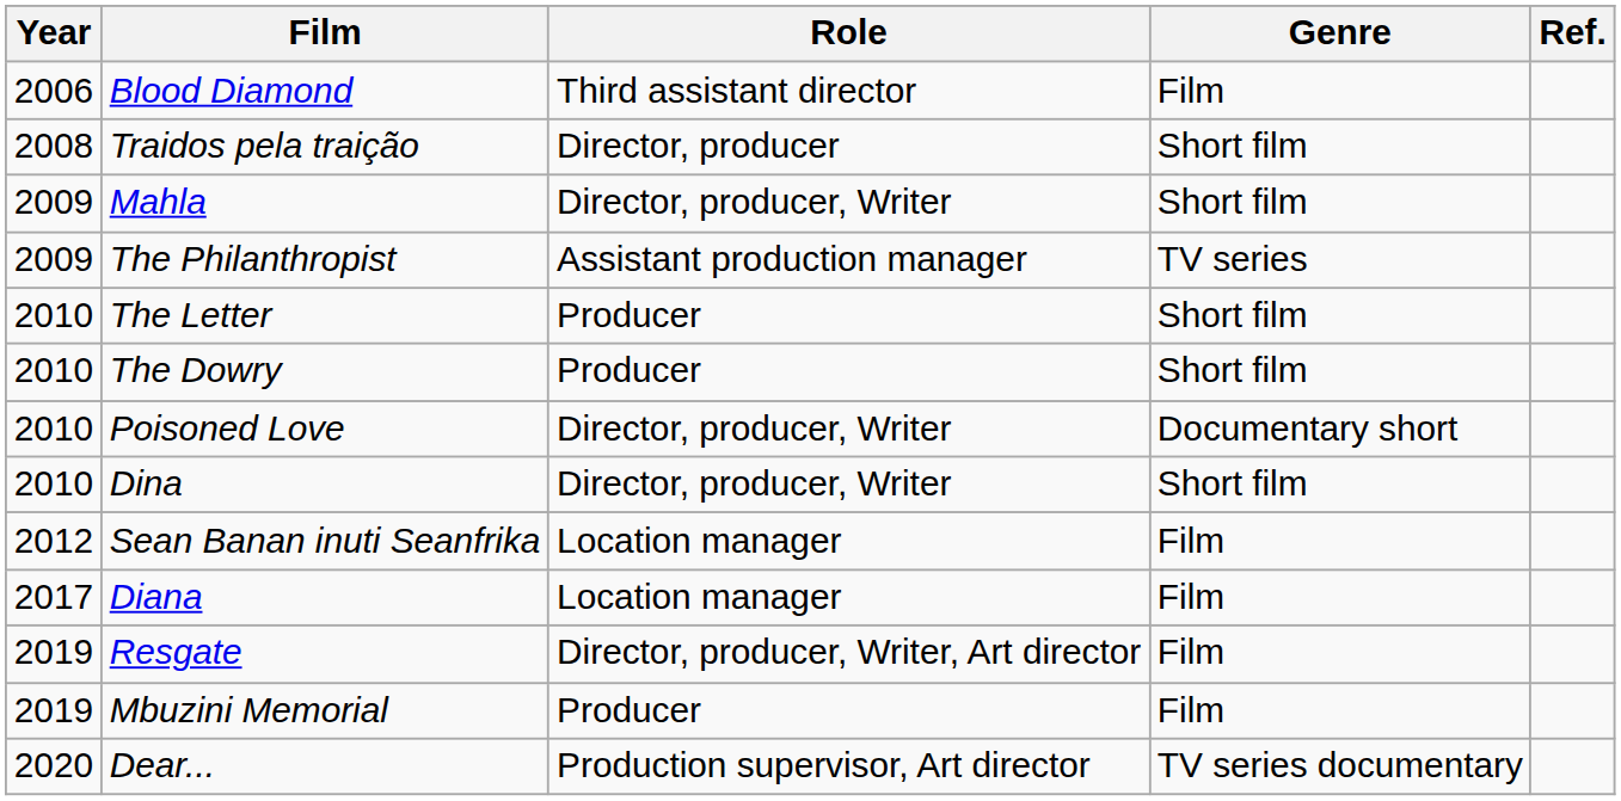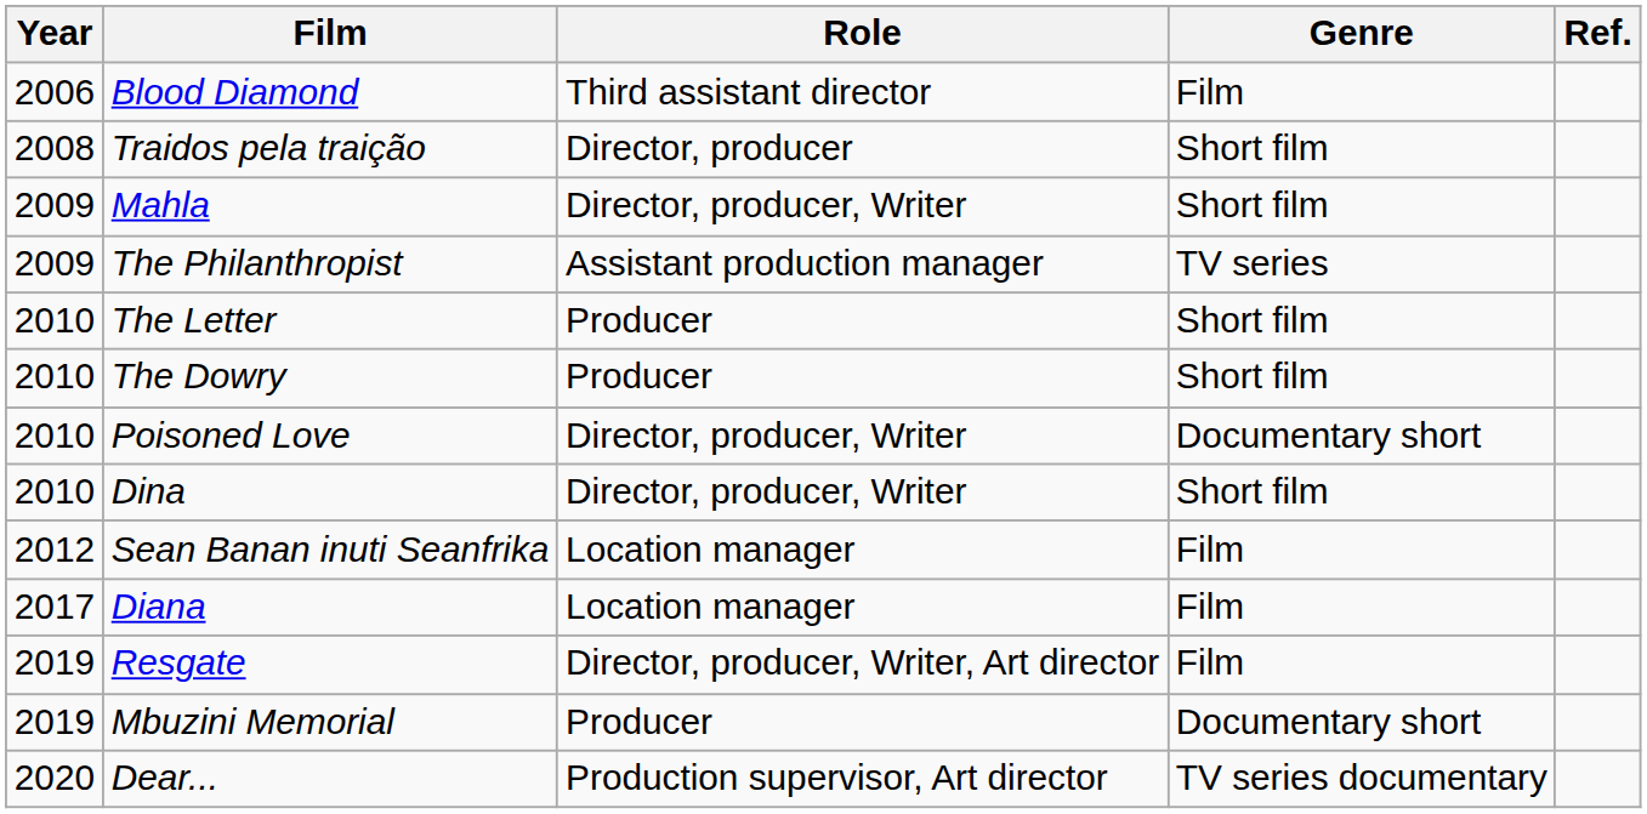 <table class="wikitable">
 <tr>
 <th>Year</th>
 <th>Film</th>
 <th>Role</th>
 <th>Genre</th>
 <th>Ref.</th>
 </tr>
 <tr>
 <td>2006</td>
 <td><em><a href='#'>Blood Diamond</a></em></td>
 <td>Third assistant director</td>
 <td>Film</td>
 <td></td>
 </tr>
 <tr>
 <td>2008</td>
 <td><em>Traidos pela traição</em></td>
 <td>Director, producer</td>
 <td>Short film</td>
 <td></td>
 </tr>
 <tr>
 <td>2009</td>
 <td><em><a href='#'>Mahla</a></em></td>
 <td>Director, producer, Writer</td>
 <td>Short film</td>
 <td></td>
 </tr>
 <tr>
 <td>2009</td>
 <td><em>The Philanthropist</em></td>
 <td>Assistant production manager</td>
 <td>TV series</td>
 <td></td>
 </tr>
 <tr>
 <td>2010</td>
 <td><em>The Letter</em></td>
 <td>Producer</td>
 <td>Short film</td>
 <td></td>
 </tr>
 <tr>
 <td>2010</td>
 <td><em>The Dowry</em></td>
 <td>Producer</td>
 <td>Short film</td>
 <td></td>
 </tr>
 <tr>
 <td>2010</td>
 <td><em>Poisoned Love</em></td>
 <td>Director, producer, Writer</td>
 <td>Documentary short</td>
 <td></td>
 </tr>
 <tr>
 <td>2010</td>
 <td><em>Dina</em></td>
 <td>Director, producer, Writer</td>
 <td>Short film</td>
 <td></td>
 </tr>
 <tr>
 <td>2012</td>
 <td><em>Sean Banan inuti Seanfrika</em></td>
 <td>Location manager</td>
 <td>Film</td>
 <td></td>
 </tr>
 <tr>
 <td>2017</td>
 <td><em><a href='#'>Diana</a></em></td>
 <td>Location manager</td>
 <td>Film</td>
 <td></td>
 </tr>
 <tr>
 <td>2019</td>
 <td><em><a href='#'>Resgate</a></em></td>
 <td>Director, producer, Writer, Art director</td>
 <td>Film</td>
 <td></td>
 </tr>
 <tr>
 <td>2019</td>
 <td><em>Mbuzini Memorial</em></td>
 <td>Producer</td>
-<td>Film</td>
+<td>Documentary short</td>
 <td></td>
 </tr>
 <tr>
 <td>2020</td>
 <td><em>Dear...</em></td>
 <td>Production supervisor, Art director</td>
 <td>TV series documentary</td>
 <td></td>
 </tr>
 </table>
